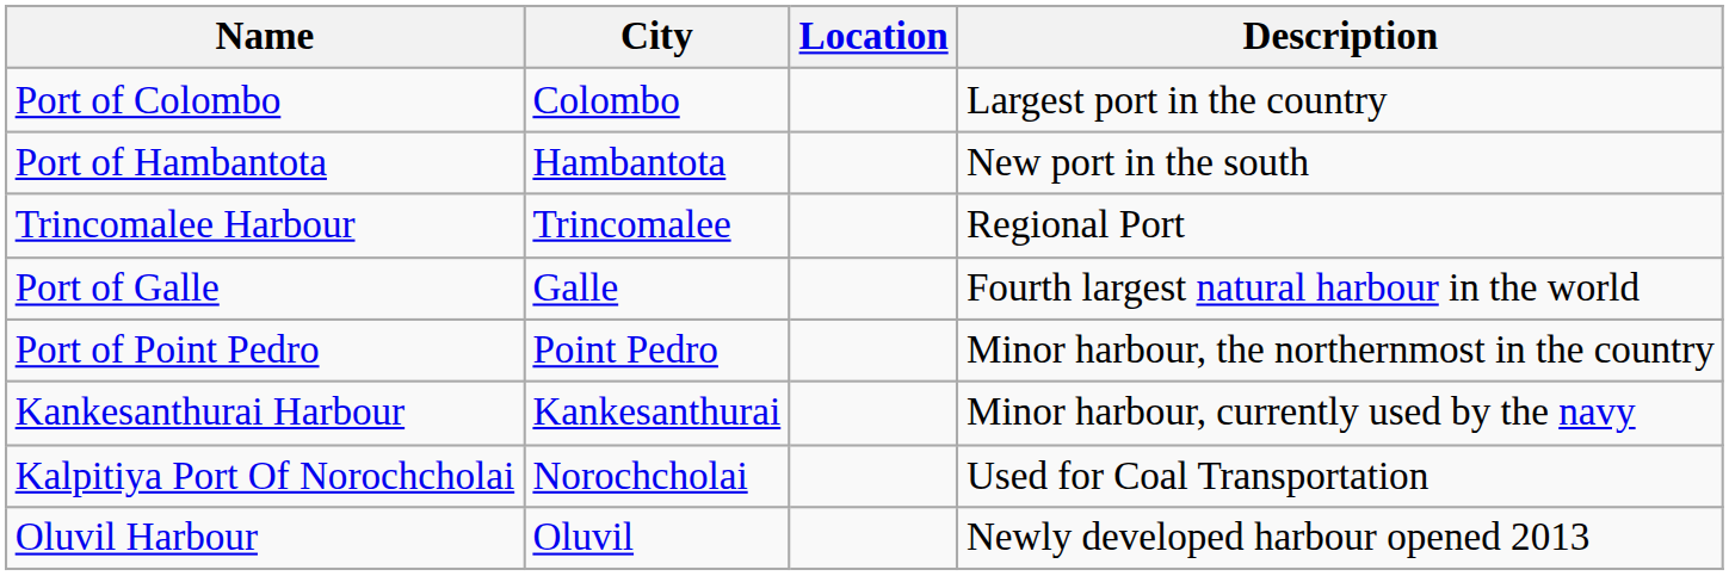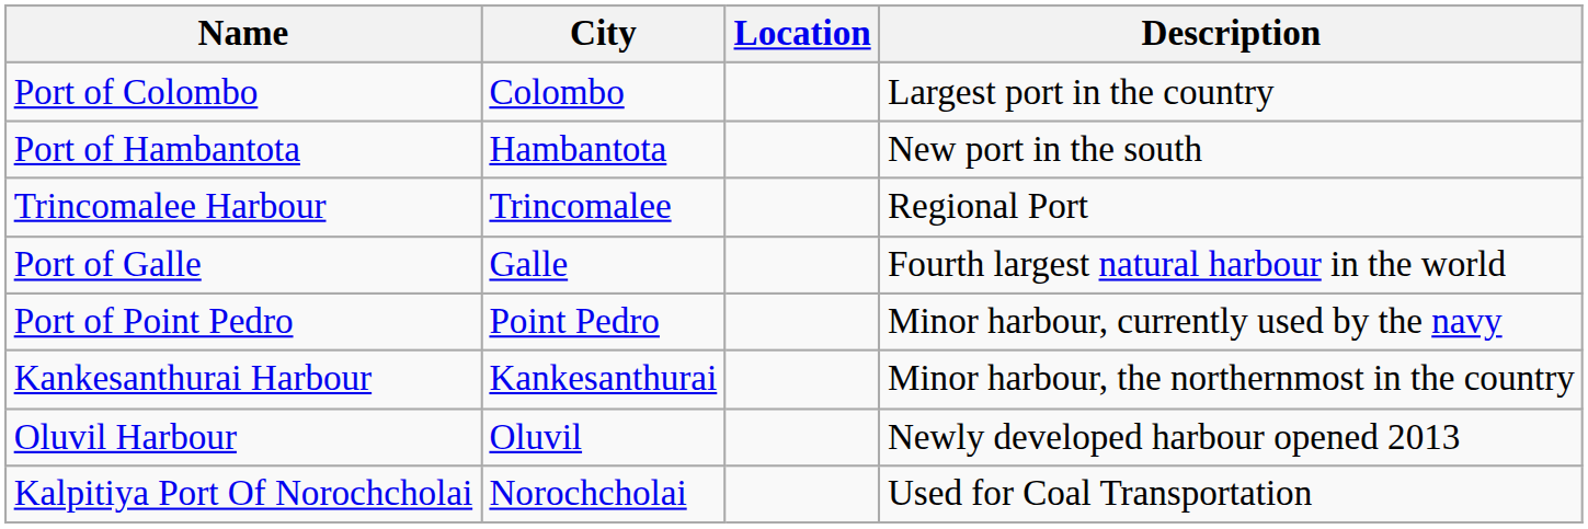 <table class="wikitable sortable">
 <tr>
 <th>Name</th>
 <th>City</th>
 <th><a href='#'>Location</a></th>
 <th>Description</th>
 </tr>
 <tr>
 <td><a href='#'>Port of Colombo</a></td>
 <td><a href='#'>Colombo</a></td>
 <td></td>
 <td>Largest port in the country</td>
 </tr>
 <tr>
 <td><a href='#'>Port of Hambantota</a></td>
 <td><a href='#'>Hambantota</a></td>
 <td></td>
 <td>New port in the south</td>
 </tr>
 <tr>
 <td><a href='#'>Trincomalee Harbour</a></td>
 <td><a href='#'>Trincomalee</a></td>
 <td></td>
 <td>Regional Port</td>
 </tr>
 <tr>
 <td><a href='#'>Port of Galle</a></td>
 <td><a href='#'>Galle</a></td>
 <td></td>
 <td>Fourth largest <a href='#'>natural harbour</a> in the world</td>
 </tr>
 <tr>
 <td><a href='#'>Port of Point Pedro</a></td>
 <td><a href='#'>Point Pedro</a></td>
 <td></td>
-<td>Minor harbour, the northernmost in the country</td>
+<td>Minor harbour, currently used by the <a href='#'>navy</a></td>
 </tr>
 <tr>
 <td><a href='#'>Kankesanthurai Harbour</a></td>
 <td><a href='#'>Kankesanthurai</a></td>
 <td></td>
-<td>Minor harbour, currently used by the <a href='#'>navy</a></td>
+<td>Minor harbour, the northernmost in the country</td>
+</tr>
+<tr>
+<td><a href='#'>Oluvil Harbour</a></td>
+<td><a href='#'>Oluvil</a></td>
+<td></td>
+<td>Newly developed harbour opened 2013</td>
 </tr>
 <tr>
 <td><a href='#'>Kalpitiya Port Of Norochcholai</a></td>
 <td><a href='#'>Norochcholai</a></td>
 <td></td>
 <td>Used for Coal Transportation</td>
 </tr>
-<tr>
-<td><a href='#'>Oluvil Harbour</a></td>
-<td><a href='#'>Oluvil</a></td>
-<td></td>
-<td>Newly developed harbour opened 2013</td>
-</tr>
 </table>
